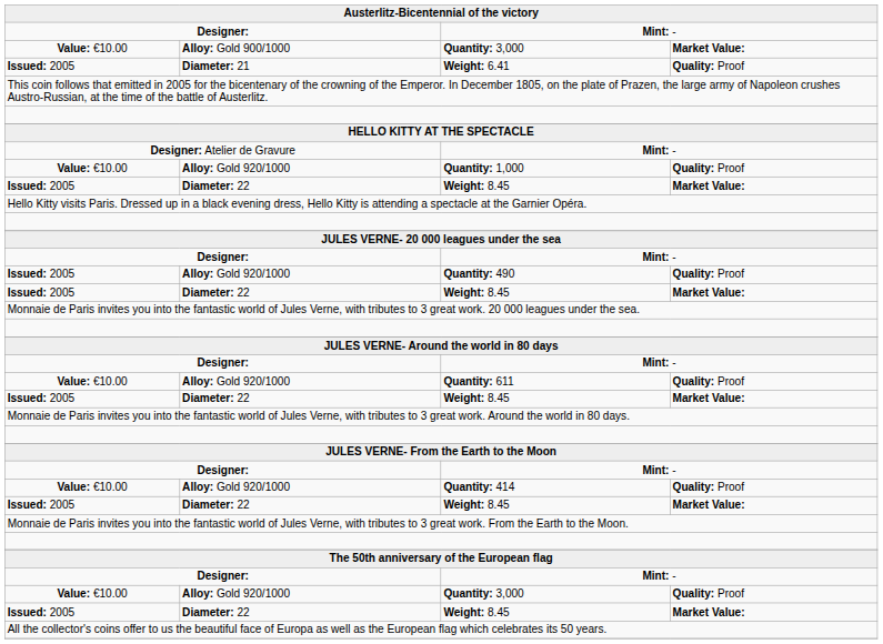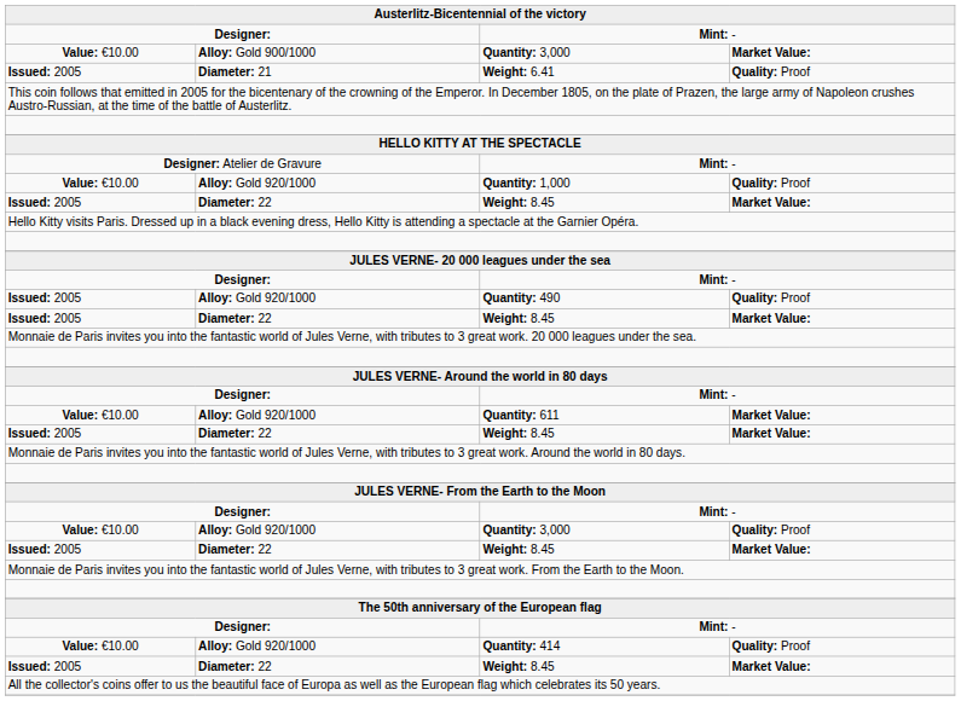 <table class="wikitable">
 <tr>
 <th colspan="4" align=center style="background:#eeeeee;">Austerlitz-Bicentennial of the victory</th>
 </tr>
 <tr>
 <td colspan="2" width="50%" align=center><strong>Designer:</strong></td>
 <td colspan="2" width="50%" align=center><strong>Mint:</strong> -</td>
 </tr>
 <tr>
 <td align=center><strong>Value:</strong>	€10.00</td>
 <td><strong>Alloy:</strong>	Gold 900/1000</td>
 <td><strong>Quantity:</strong>	3,000</td>
 <td><strong>Market Value:</strong></td>
 </tr>
 <tr>
 <td><strong>Issued:</strong>	2005</td>
 <td><strong>Diameter:</strong>	21</td>
 <td><strong>Weight:</strong>	6.41</td>
 <td><strong>Quality:</strong>	Proof</td>
 </tr>
 <tr>
 <td colspan="4" align=left>This coin follows that emitted in 2005 for the bicentenary of the crowning of the Emperor. In December 1805, on the plate of Prazen, the large army of Napoleon crushes Austro-Russian, at the time of the battle of Austerlitz.</td>
 </tr>
 <tr>
 <td colspan="4"> </td>
 </tr>
 <tr>
 </tr>
 <tr>
 <th colspan="4" align=center style="background:#eeeeee;">HELLO KITTY AT THE SPECTACLE</th>
 </tr>
 <tr>
 <td colspan="2" width="50%" align=center><strong>Designer:</strong>	Atelier de Gravure</td>
 <td colspan="2" width="50%" align=center><strong>Mint:</strong> -</td>
 </tr>
 <tr>
 <td align=center><strong>Value:</strong>	€10.00</td>
 <td><strong>Alloy:</strong>	Gold 920/1000</td>
 <td><strong>Quantity:</strong>	1,000</td>
 <td><strong>Quality:</strong>	Proof</td>
 </tr>
 <tr>
 <td><strong>Issued:</strong>	2005</td>
 <td><strong>Diameter:</strong>	22</td>
 <td><strong>Weight:</strong>	8.45</td>
 <td><strong>Market Value:</strong></td>
 </tr>
 <tr>
 <td colspan="4" align=left>Hello Kitty visits Paris. Dressed up in a black evening dress, Hello Kitty is attending a spectacle at the Garnier Opéra.</td>
 </tr>
 <tr>
 <td colspan="4"> </td>
 </tr>
 <tr>
 </tr>
 <tr>
 <th colspan="4" align=center style="background:#eeeeee;">JULES VERNE- 20 000 leagues under the sea</th>
 </tr>
 <tr>
 <td colspan="2" width="50%" align=center><strong>Designer:</strong></td>
 <td colspan="2" width="50%" align=center><strong>Mint:</strong> -</td>
 </tr>
 <tr>
 <td><strong>Issued:</strong>	2005</td>
 <td><strong>Alloy:</strong>	Gold 920/1000</td>
 <td><strong>Quantity:</strong>	490</td>
 <td><strong>Quality:</strong>	Proof</td>
 </tr>
 <tr>
 <td><strong>Issued:</strong>	2005</td>
 <td><strong>Diameter:</strong>	22</td>
 <td><strong>Weight:</strong>	8.45</td>
 <td><strong>Market Value:</strong></td>
 </tr>
 <tr>
 <td colspan="4" align=left>Monnaie de Paris invites you into the fantastic world of Jules Verne, with tributes to 3 great work. 20 000 leagues under the sea.</td>
 </tr>
 <tr>
 <td colspan="4"> </td>
 </tr>
 <tr>
 </tr>
 <tr>
 <th colspan="4" align=center style="background:#eeeeee;">JULES VERNE- Around the world in 80 days</th>
 </tr>
 <tr>
 <td colspan="2" width="50%" align=center><strong>Designer:</strong></td>
 <td colspan="2" width="50%" align=center><strong>Mint:</strong> -</td>
 </tr>
 <tr>
 <td align=center><strong>Value:</strong>	€10.00</td>
 <td><strong>Alloy:</strong>	Gold 920/1000</td>
 <td><strong>Quantity:</strong>	611</td>
-<td><strong>Quality:</strong>	Proof</td>
+<td><strong>Market Value:</strong></td>
 </tr>
 <tr>
 <td><strong>Issued:</strong>	2005</td>
 <td><strong>Diameter:</strong>	22</td>
 <td><strong>Weight:</strong>	8.45</td>
 <td><strong>Market Value:</strong></td>
 </tr>
 <tr>
 <td colspan="4" align=left>Monnaie de Paris invites you into the fantastic world of Jules Verne, with tributes to 3 great work. Around the world in 80 days.</td>
 </tr>
 <tr>
 <td colspan="4"> </td>
 </tr>
 <tr>
 </tr>
 <tr>
 <th colspan="4" align=center style="background:#eeeeee;">JULES VERNE- From the Earth to the Moon</th>
 </tr>
 <tr>
 <td colspan="2" width="50%" align=center><strong>Designer:</strong></td>
 <td colspan="2" width="50%" align=center><strong>Mint:</strong> -</td>
 </tr>
 <tr>
 <td align=center><strong>Value:</strong>	€10.00</td>
 <td><strong>Alloy:</strong>	Gold 920/1000</td>
-<td><strong>Quantity:</strong>	414</td>
+<td><strong>Quantity:</strong>	3,000</td>
 <td><strong>Quality:</strong>	Proof</td>
 </tr>
 <tr>
 <td><strong>Issued:</strong>	2005</td>
 <td><strong>Diameter:</strong>	22</td>
 <td><strong>Weight:</strong>	8.45</td>
 <td><strong>Market Value:</strong></td>
 </tr>
 <tr>
 <td colspan="4" align=left>Monnaie de Paris invites you into the fantastic world of Jules Verne, with tributes to 3 great work. From the Earth to the Moon.</td>
 </tr>
 <tr>
 <td colspan="4"> </td>
 </tr>
 <tr>
 </tr>
 <tr>
 <th colspan="4" align=center style="background:#eeeeee;">The 50th anniversary of the European flag</th>
 </tr>
 <tr>
 <td colspan="2" width="50%" align=center><strong>Designer:</strong></td>
 <td colspan="2" width="50%" align=center><strong>Mint:</strong> -</td>
 </tr>
 <tr>
 <td align=center><strong>Value:</strong>	€10.00</td>
 <td><strong>Alloy:</strong>	Gold 920/1000</td>
-<td><strong>Quantity:</strong>	3,000</td>
+<td><strong>Quantity:</strong>	414</td>
 <td><strong>Quality:</strong>	Proof</td>
 </tr>
 <tr>
 <td><strong>Issued:</strong>	2005</td>
 <td><strong>Diameter:</strong>	22</td>
 <td><strong>Weight:</strong>	8.45</td>
 <td><strong>Market Value:</strong></td>
 </tr>
 <tr>
 <td colspan="4" align=left>All the collector's coins offer to us the beautiful face of Europa as well as the European flag which celebrates its 50 years.</td>
 </tr>
 <tr>
 </tr>
 </table>
